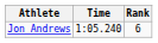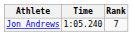 <table class=wikitable style="font-size:90%;">
 <tr>
 <th>Athlete</th>
 <th>Time</th>
 <th>Rank</th>
 </tr>
 <tr align=center>
 <td align=left><a href='#'>Jon Andrews</a></td>
 <td>1:05.240</td>
-<td>6</td>
+<td>7</td>
 </tr>
 </table>
